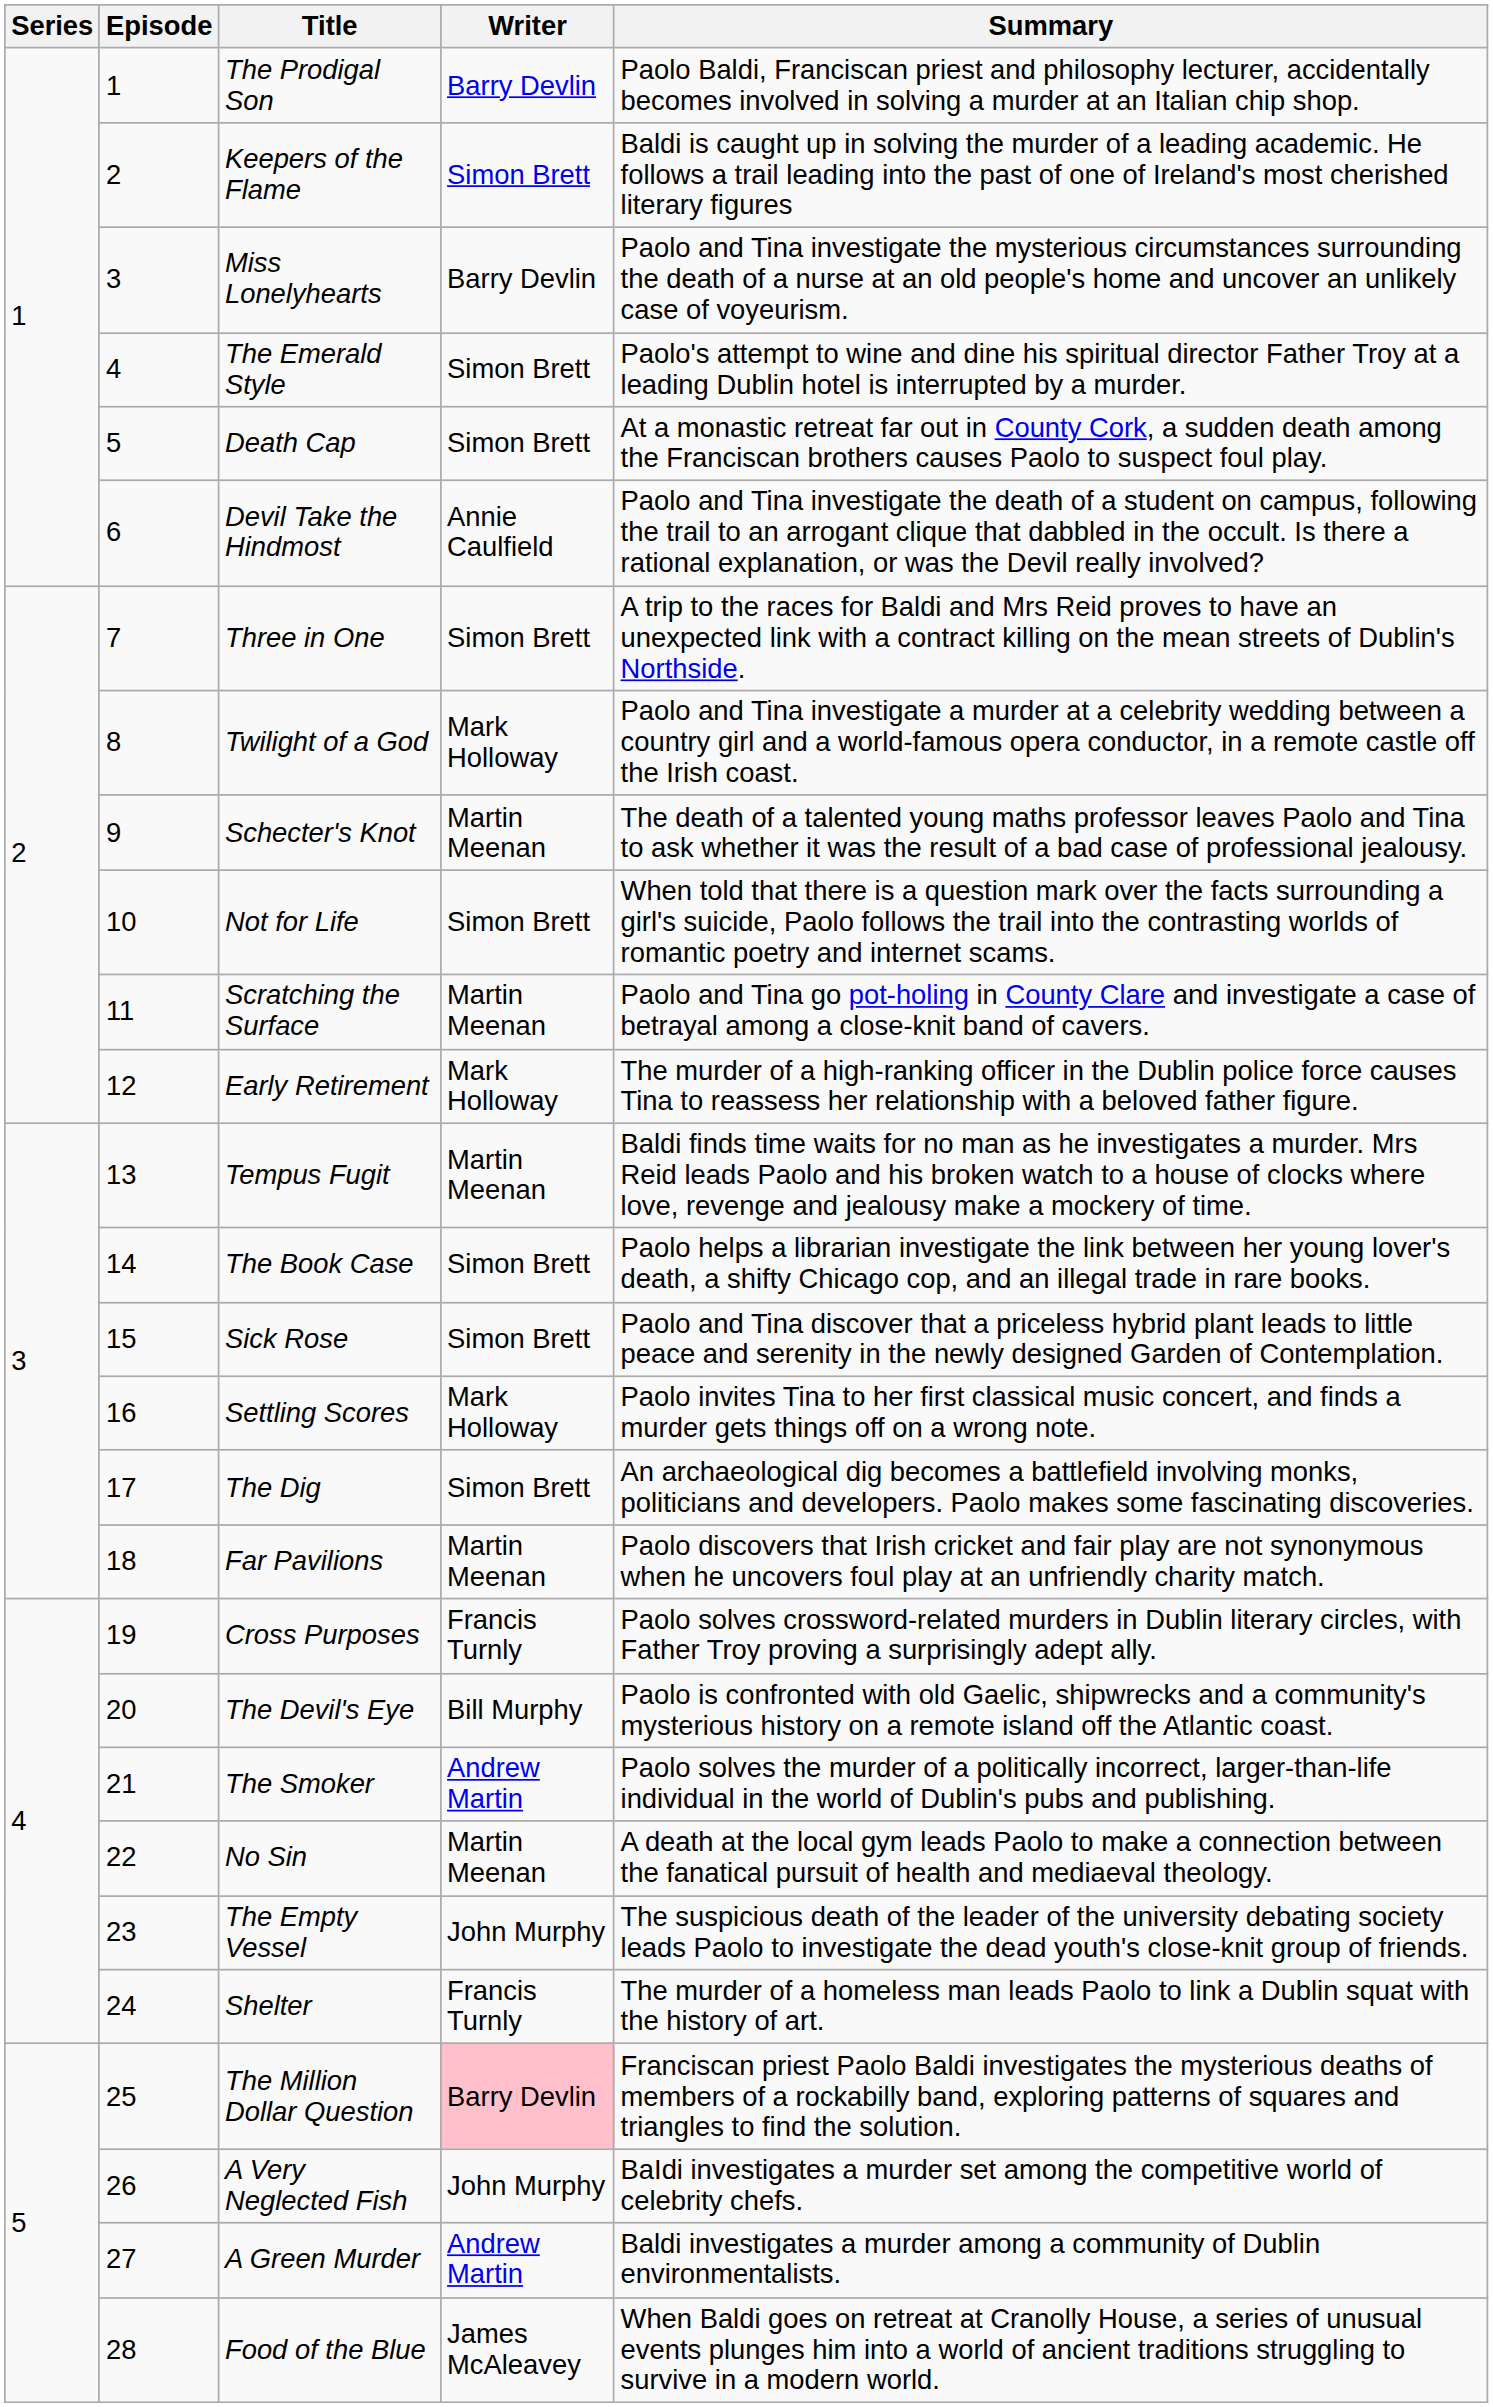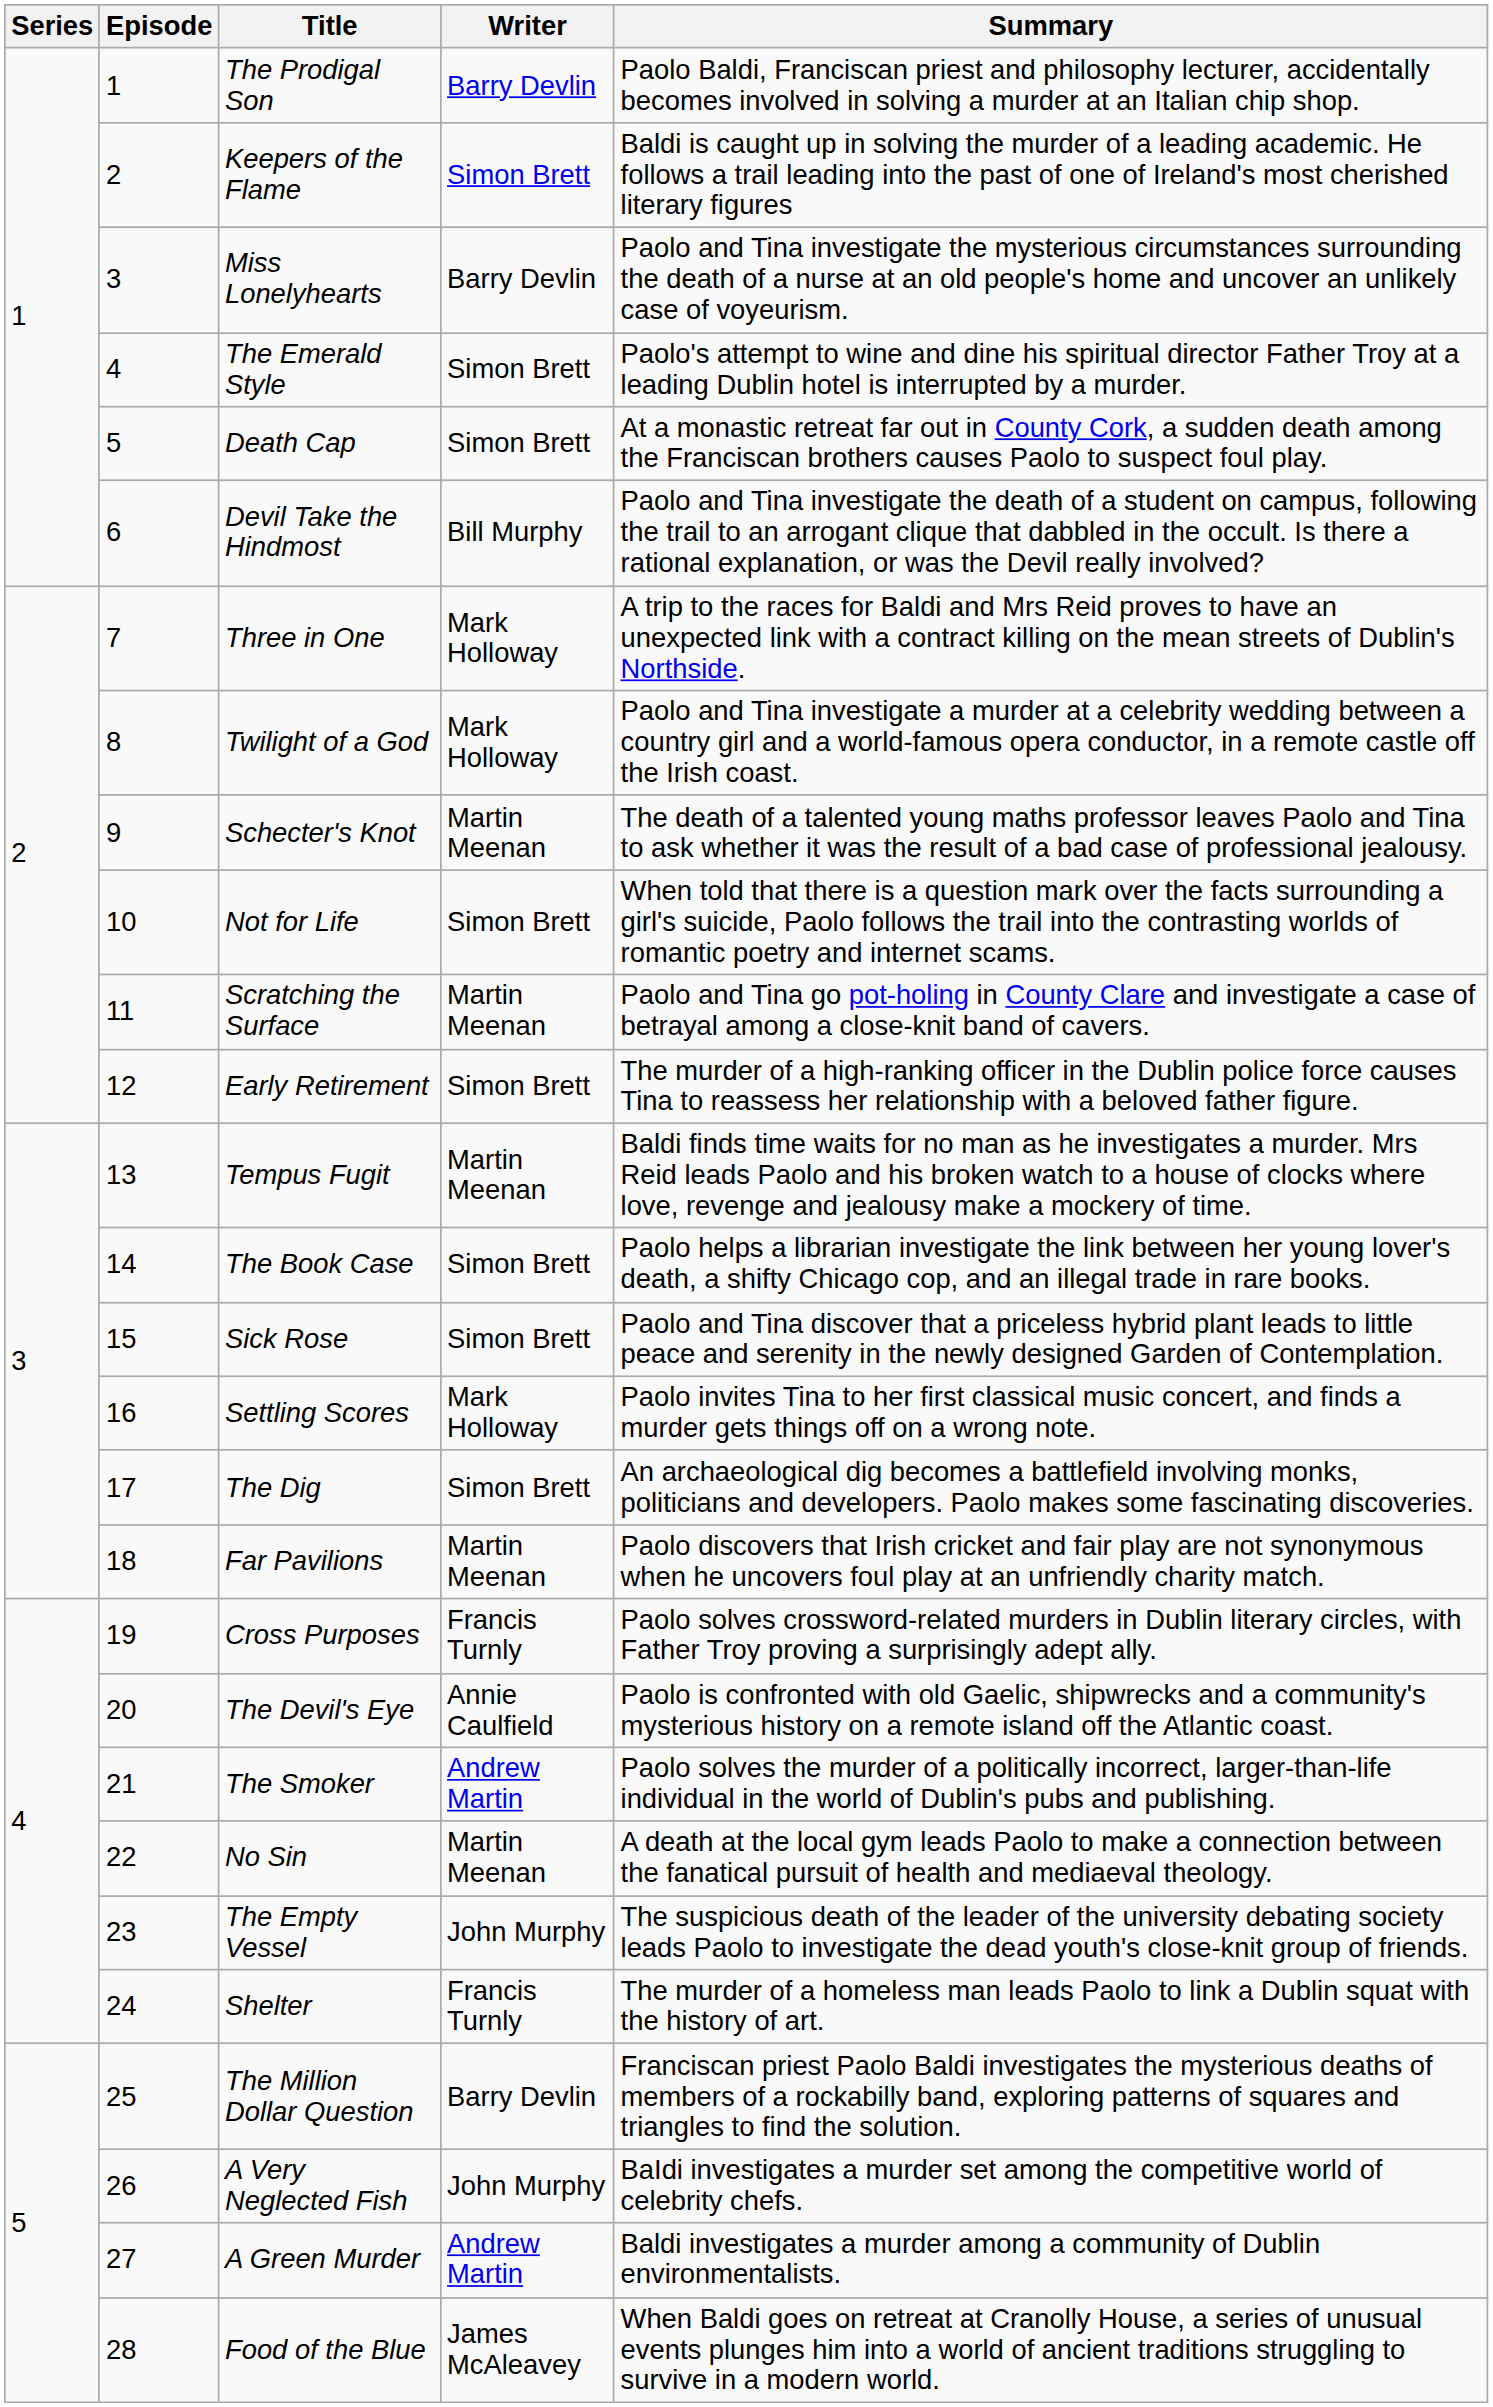 <table class="wikitable">
 <tr>
 <th>Series</th>
 <th>Episode</th>
 <th>Title</th>
 <th>Writer</th>
 <th>Summary</th>
 </tr>
 <tr>
 <td rowspan="6">1</td>
 <td>1</td>
 <td><em>The Prodigal Son</em></td>
 <td><a href='#'>Barry Devlin</a></td>
 <td>Paolo Baldi, Franciscan priest and philosophy lecturer, accidentally becomes involved in solving a murder at an Italian chip shop.</td>
 </tr>
 <tr>
 <td>2</td>
 <td><em>Keepers of the Flame</em></td>
 <td><a href='#'>Simon Brett</a></td>
 <td>Baldi is caught up in solving the murder of a leading academic. He follows a trail leading into the past of one of Ireland's most cherished literary figures</td>
 </tr>
 <tr>
 <td>3</td>
 <td><em>Miss Lonelyhearts</em></td>
 <td>Barry Devlin</td>
 <td>Paolo and Tina investigate the mysterious circumstances surrounding the death of a nurse at an old people's home and uncover an unlikely case of voyeurism.</td>
 </tr>
 <tr>
 <td>4</td>
 <td><em>The Emerald Style</em></td>
 <td>Simon Brett</td>
 <td>Paolo's attempt to wine and dine his spiritual director Father Troy at a leading Dublin hotel is interrupted by a murder.</td>
 </tr>
 <tr>
 <td>5</td>
 <td><em>Death Cap</em></td>
 <td>Simon Brett</td>
 <td>At a monastic retreat far out in <a href='#'>County Cork</a>, a sudden death among the Franciscan brothers causes Paolo to suspect foul play.</td>
 </tr>
 <tr>
 <td>6</td>
 <td><em>Devil Take the Hindmost</em></td>
-<td>Annie Caulfield</td>
+<td>Bill Murphy</td>
 <td>Paolo and Tina investigate the death of a student on campus, following the trail to an arrogant clique that dabbled in the occult. Is there a rational explanation, or was the Devil really involved?</td>
 </tr>
 <tr>
 <td rowspan="6">2</td>
 <td>7</td>
 <td><em>Three in One</em></td>
-<td>Simon Brett</td>
+<td>Mark Holloway</td>
 <td>A trip to the races for Baldi and Mrs Reid proves to have an unexpected link with a contract killing on the mean streets of Dublin's <a href='#'>Northside</a>.</td>
 </tr>
 <tr>
 <td>8</td>
 <td><em>Twilight of a God</em></td>
 <td>Mark Holloway</td>
 <td>Paolo and Tina investigate a murder at a celebrity wedding between a country girl and a world-famous opera conductor, in a remote castle off the Irish coast.</td>
 </tr>
 <tr>
 <td>9</td>
 <td><em>Schecter's Knot</em></td>
 <td>Martin Meenan</td>
 <td>The death of a talented young maths professor leaves Paolo and Tina to ask whether it was the result of a bad case of professional jealousy.</td>
 </tr>
 <tr>
 <td>10</td>
 <td><em>Not for Life</em></td>
 <td>Simon Brett</td>
 <td>When told that there is a question mark over the facts surrounding a girl's suicide, Paolo follows the trail into the contrasting worlds of romantic poetry and internet scams.</td>
 </tr>
 <tr>
 <td>11</td>
 <td><em>Scratching the Surface</em></td>
 <td>Martin Meenan</td>
 <td>Paolo and Tina go <a href='#'>pot-holing</a> in <a href='#'>County Clare</a> and investigate a case of betrayal among a close-knit band of cavers.</td>
 </tr>
 <tr>
 <td>12</td>
 <td><em>Early Retirement</em></td>
-<td>Mark Holloway</td>
+<td>Simon Brett</td>
 <td>The murder of a high-ranking officer in the Dublin police force causes Tina to reassess her relationship with a beloved father figure.</td>
 </tr>
 <tr>
 <td rowspan="6">3</td>
 <td>13</td>
 <td><em>Tempus Fugit</em></td>
 <td>Martin Meenan</td>
 <td>Baldi finds time waits for no man as he investigates a murder. Mrs Reid leads Paolo and his broken watch to a house of clocks where love, revenge and jealousy make a mockery of time.</td>
 </tr>
 <tr>
 <td>14</td>
 <td><em>The Book Case</em></td>
 <td>Simon Brett</td>
 <td>Paolo helps a librarian investigate the link between her young lover's death, a shifty Chicago cop, and an illegal trade in rare books.</td>
 </tr>
 <tr>
 <td>15</td>
 <td><em>Sick Rose</em></td>
 <td>Simon Brett</td>
 <td>Paolo and Tina discover that a priceless hybrid plant leads to little peace and serenity in the newly designed Garden of Contemplation.</td>
 </tr>
 <tr>
 <td>16</td>
 <td><em>Settling Scores</em></td>
 <td>Mark Holloway</td>
 <td>Paolo invites Tina to her first classical music concert, and finds a murder gets things off on a wrong note.</td>
 </tr>
 <tr>
 <td>17</td>
 <td><em>The Dig</em></td>
 <td>Simon Brett</td>
 <td>An archaeological dig becomes a battlefield involving monks, politicians and developers. Paolo makes some fascinating discoveries.</td>
 </tr>
 <tr>
 <td>18</td>
 <td><em>Far Pavilions</em></td>
 <td>Martin Meenan</td>
 <td>Paolo discovers that Irish cricket and fair play are not synonymous when he uncovers foul play at an unfriendly charity match.</td>
 </tr>
 <tr>
 <td rowspan="6">4</td>
 <td>19</td>
 <td><em>Cross Purposes</em></td>
 <td>Francis Turnly</td>
 <td>Paolo solves crossword-related murders in Dublin literary circles, with Father Troy proving a surprisingly adept ally.</td>
 </tr>
 <tr>
 <td>20</td>
 <td><em>The Devil's Eye</em></td>
-<td>Bill Murphy</td>
+<td>Annie Caulfield</td>
 <td>Paolo is confronted with old Gaelic, shipwrecks and a community's mysterious history on a remote island off the Atlantic coast.</td>
 </tr>
 <tr>
 <td>21</td>
 <td><em>The Smoker</em></td>
 <td><a href='#'>Andrew Martin</a></td>
 <td>Paolo solves the murder of a politically incorrect, larger-than-life individual in the world of Dublin's pubs and publishing.</td>
 </tr>
 <tr>
 <td>22</td>
 <td><em>No Sin</em></td>
 <td>Martin Meenan</td>
 <td>A death at the local gym leads Paolo to make a connection between the fanatical pursuit of health and mediaeval theology.</td>
 </tr>
 <tr>
 <td>23</td>
 <td><em>The Empty Vessel</em></td>
 <td>John Murphy</td>
 <td>The suspicious death of the leader of the university debating society leads Paolo to investigate the dead youth's close-knit group of friends.</td>
 </tr>
 <tr>
 <td>24</td>
 <td><em>Shelter</em></td>
 <td>Francis Turnly</td>
 <td>The murder of a homeless man leads Paolo to link a Dublin squat with the history of art.</td>
 </tr>
 <tr>
 <td rowspan="4">5</td>
 <td>25</td>
 <td><em>The Million Dollar Question</em></td>
-<td style="background: pink;">Barry Devlin</td>
+<td>Barry Devlin</td>
 <td>Franciscan priest Paolo Baldi investigates the mysterious deaths of members of a rockabilly band, exploring patterns of squares and triangles to find the solution.</td>
 </tr>
 <tr>
 <td>26</td>
 <td><em>A Very Neglected Fish</em></td>
 <td>John Murphy</td>
 <td>BaIdi investigates a murder set among the competitive world of celebrity chefs.</td>
 </tr>
 <tr>
 <td>27</td>
 <td><em>A Green Murder</em></td>
 <td><a href='#'>Andrew Martin</a></td>
 <td>Baldi investigates a murder among a community of Dublin environmentalists.</td>
 </tr>
 <tr>
 <td>28</td>
 <td><em>Food of the Blue</em></td>
 <td>James McAleavey</td>
 <td>When Baldi goes on retreat at Cranolly House, a series of unusual events plunges him into a world of ancient traditions struggling to survive in a modern world.</td>
 </tr>
 </table>
